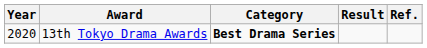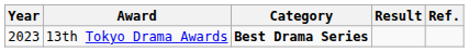 <table class="wikitable">
 <tr>
 <th>Year</th>
 <th>Award</th>
 <th>Category</th>
 <th>Result</th>
 <th>Ref.</th>
 </tr>
 <tr>
-<td>2020</td>
+<td>2023</td>
 <td>13th <a href='#'>Tokyo Drama Awards</a></td>
 <td><strong>Best Drama Series</strong></td>
 <td></td>
 <td></td>
 </tr>
 </table>
